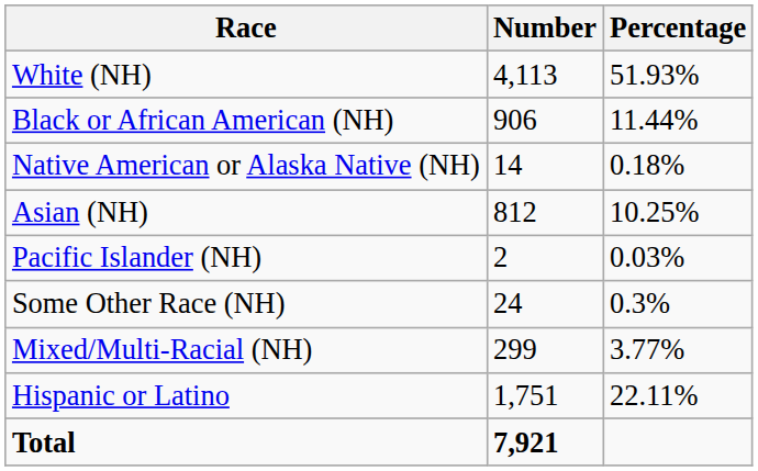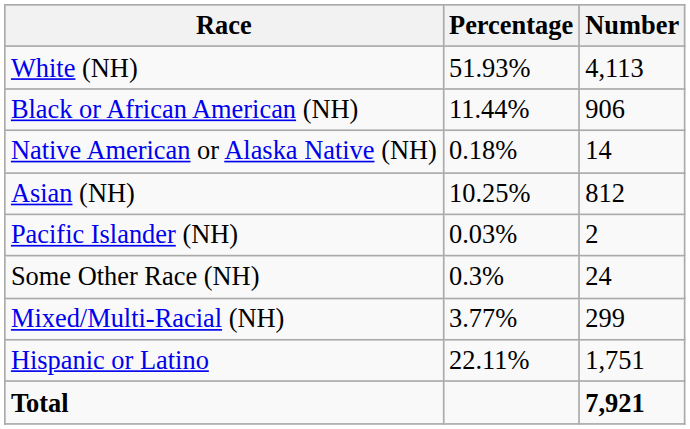 <table class="wikitable">
 <tr>
 <th>Race</th>
+<th>Percentage</th>
 <th>Number</th>
-<th>Percentage</th>
 </tr>
 <tr>
 <td><a href='#'>White</a> (NH)</td>
+<td>51.93%</td>
 <td>4,113</td>
-<td>51.93%</td>
 </tr>
 <tr>
 <td><a href='#'>Black or African American</a> (NH)</td>
+<td>11.44%</td>
 <td>906</td>
-<td>11.44%</td>
 </tr>
 <tr>
 <td><a href='#'>Native American</a> or <a href='#'>Alaska Native</a> (NH)</td>
+<td>0.18%</td>
 <td>14</td>
-<td>0.18%</td>
 </tr>
 <tr>
 <td><a href='#'>Asian</a> (NH)</td>
+<td>10.25%</td>
 <td>812</td>
-<td>10.25%</td>
 </tr>
 <tr>
 <td><a href='#'>Pacific Islander</a> (NH)</td>
+<td>0.03%</td>
 <td>2</td>
-<td>0.03%</td>
 </tr>
 <tr>
 <td>Some Other Race (NH)</td>
+<td>0.3%</td>
 <td>24</td>
-<td>0.3%</td>
 </tr>
 <tr>
 <td><a href='#'>Mixed/Multi-Racial</a> (NH)</td>
+<td>3.77%</td>
 <td>299</td>
-<td>3.77%</td>
 </tr>
 <tr>
 <td><a href='#'>Hispanic or Latino</a></td>
+<td>22.11%</td>
 <td>1,751</td>
-<td>22.11%</td>
 </tr>
 <tr>
 <td><strong>Total</strong></td>
+<td></td>
 <td><strong>7,921</strong></td>
-<td></td>
 </tr>
 </table>
